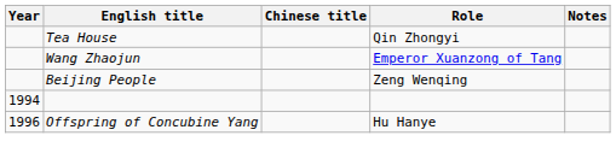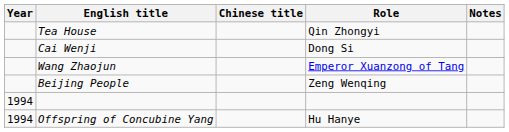 <table class="wikitable">
 <tr>
 <th>Year</th>
 <th>English title</th>
 <th>Chinese title</th>
 <th>Role</th>
 <th>Notes</th>
 </tr>
 <tr>
 <td></td>
 <td><em>Tea House</em></td>
 <td></td>
 <td>Qin Zhongyi</td>
+<td></td>
+</tr>
+<tr>
+<td></td>
+<td><em>Cai Wenji</em></td>
+<td></td>
+<td>Dong Si</td>
 <td></td>
 </tr>
 <tr>
 <td></td>
 <td><em>Wang Zhaojun</em></td>
 <td></td>
 <td><a href='#'>Emperor Xuanzong of Tang</a></td>
 <td></td>
 </tr>
 <tr>
 <td></td>
 <td><em>Beijing People</em></td>
 <td></td>
 <td>Zeng Wenqing</td>
 <td></td>
 </tr>
 <tr>
 <td>1994</td>
 <td></td>
 <td></td>
 <td></td>
 <td></td>
 </tr>
 <tr>
-<td>1996</td>
+<td>1994</td>
 <td><em>Offspring of Concubine Yang</em></td>
 <td></td>
 <td>Hu Hanye</td>
 <td></td>
 </tr>
 </table>
